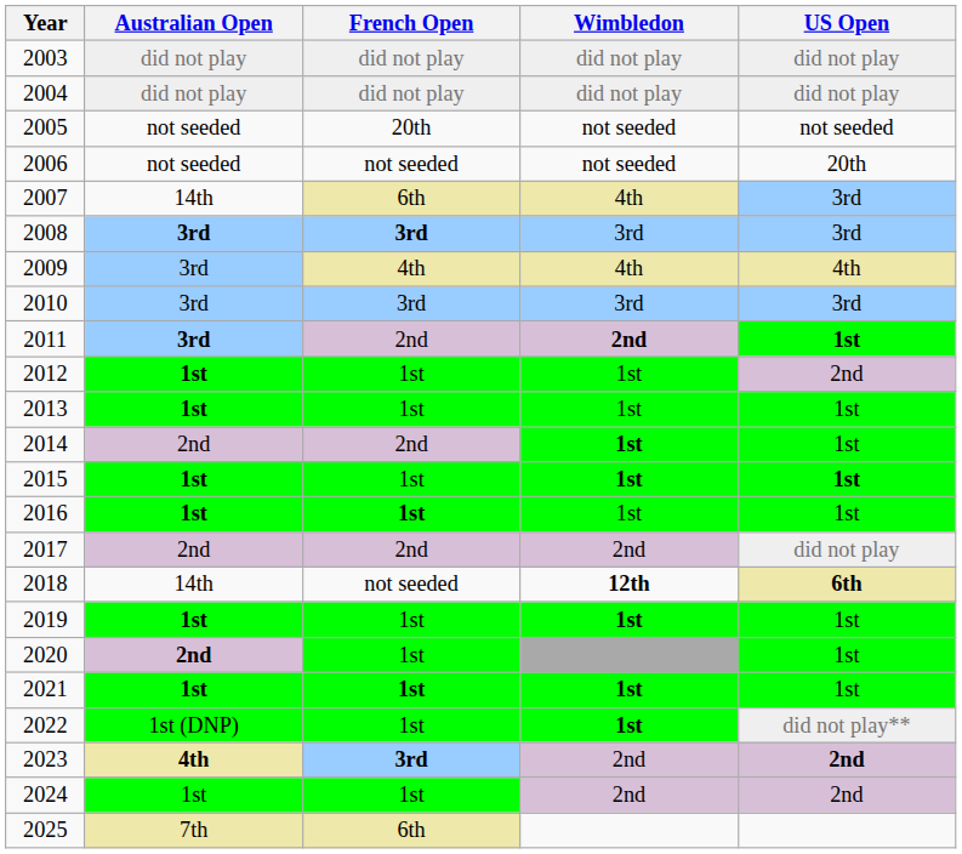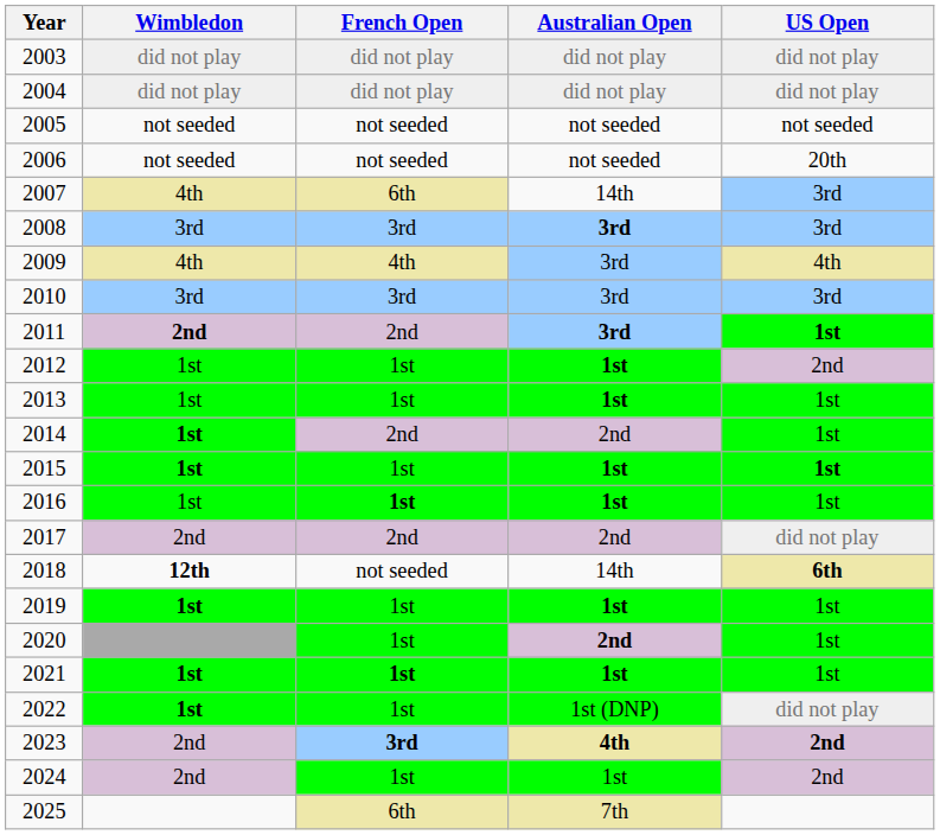 <table class=wikitable style=text-align:center>
 <tr>
 <th width=50>Year</th>
+<th width=150><a href='#'>Wimbledon</a></th>
+<th width=150><a href='#'>French Open</a></th>
 <th width=150><a href='#'>Australian Open</a></th>
-<th width=150><a href='#'>French Open</a></th>
-<th width=150><a href='#'>Wimbledon</a></th>
 <th width=150><a href='#'>US Open</a></th>
 </tr>
 <tr>
 <td>2003</td>
 <td style="color:#767676; background:#efefef">did not play</td>
 <td style="color:#767676; background:#efefef">did not play</td>
 <td style="color:#767676; background:#efefef">did not play</td>
 <td style="color:#767676; background:#efefef">did not play</td>
 </tr>
 <tr>
 <td>2004</td>
 <td style="color:#767676; background:#efefef">did not play</td>
 <td style="color:#767676; background:#efefef">did not play</td>
 <td style="color:#767676; background:#efefef">did not play</td>
 <td style="color:#767676; background:#efefef">did not play</td>
 </tr>
 <tr>
 <td>2005</td>
 <td>not seeded</td>
-<td>20th</td>
+<td>not seeded</td>
 <td>not seeded</td>
 <td>not seeded</td>
 </tr>
 <tr>
 <td>2006</td>
 <td>not seeded</td>
 <td>not seeded</td>
 <td>not seeded</td>
 <td>20th</td>
 </tr>
 <tr>
 <td>2007</td>
+<td bgcolor=eee8aa>4th</td>
+<td bgcolor=eee8aa>6th</td>
 <td>14th</td>
-<td bgcolor=eee8aa>6th</td>
-<td bgcolor=eee8aa>4th</td>
 <td bgcolor=99ccff>3rd</td>
 </tr>
 <tr>
 <td>2008</td>
+<td bgcolor=99ccff>3rd</td>
+<td bgcolor=99ccff>3rd</td>
 <td bgcolor=99ccff><strong>3rd</strong></td>
-<td bgcolor=99ccff><strong>3rd</strong></td>
-<td bgcolor=99ccff>3rd</td>
 <td bgcolor=99ccff>3rd</td>
 </tr>
 <tr>
 <td>2009</td>
-<td bgcolor=99ccff>3rd</td>
 <td bgcolor=eee8aa>4th</td>
 <td bgcolor=eee8aa>4th</td>
+<td bgcolor=99ccff>3rd</td>
 <td bgcolor=eee8aa>4th</td>
 </tr>
 <tr>
 <td>2010</td>
 <td bgcolor=99ccff>3rd</td>
 <td bgcolor=99ccff>3rd</td>
 <td bgcolor=99ccff>3rd</td>
 <td bgcolor=99ccff>3rd</td>
 </tr>
 <tr>
 <td>2011</td>
+<td bgcolor=thistle><strong>2nd</strong></td>
+<td bgcolor=thistle>2nd</td>
 <td bgcolor=99ccff><strong>3rd</strong></td>
-<td bgcolor=thistle>2nd</td>
-<td bgcolor=thistle><strong>2nd</strong></td>
 <td bgcolor=lime><strong>1st</strong></td>
 </tr>
 <tr>
 <td>2012</td>
-<td bgcolor=lime><strong>1st</strong></td>
 <td bgcolor=lime>1st</td>
 <td bgcolor=lime>1st</td>
+<td bgcolor=lime><strong>1st</strong></td>
 <td bgcolor=thistle>2nd</td>
 </tr>
 <tr>
 <td>2013</td>
-<td bgcolor=lime><strong>1st</strong></td>
 <td bgcolor=lime>1st</td>
 <td bgcolor=lime>1st</td>
+<td bgcolor=lime><strong>1st</strong></td>
 <td bgcolor=lime>1st</td>
 </tr>
 <tr>
 <td>2014</td>
+<td bgcolor=lime><strong>1st</strong></td>
 <td bgcolor=thistle>2nd</td>
 <td bgcolor=thistle>2nd</td>
-<td bgcolor=lime><strong>1st</strong></td>
 <td bgcolor=lime>1st</td>
 </tr>
 <tr>
 <td>2015</td>
 <td bgcolor=lime><strong>1st</strong></td>
 <td bgcolor=lime>1st</td>
 <td bgcolor=lime><strong>1st</strong></td>
 <td bgcolor=lime><strong>1st</strong></td>
 </tr>
 <tr>
 <td>2016</td>
+<td bgcolor=lime>1st</td>
 <td bgcolor=lime><strong>1st</strong></td>
 <td bgcolor=lime><strong>1st</strong></td>
-<td bgcolor=lime>1st</td>
 <td bgcolor=lime>1st</td>
 </tr>
 <tr>
 <td>2017</td>
 <td bgcolor=thistle>2nd</td>
 <td bgcolor=thistle>2nd</td>
 <td bgcolor=thistle>2nd</td>
 <td style="color:#767676; background:#efefef">did not play</td>
 </tr>
 <tr>
 <td>2018</td>
+<td><strong>12th</strong></td>
+<td>not seeded</td>
 <td>14th</td>
-<td>not seeded</td>
-<td><strong>12th</strong></td>
 <td bgcolor=eee8aa><strong>6th</strong></td>
 </tr>
 <tr>
 <td>2019</td>
 <td bgcolor=lime><strong>1st</strong></td>
 <td bgcolor=lime>1st</td>
 <td bgcolor=lime><strong>1st</strong></td>
 <td bgcolor=lime>1st</td>
 </tr>
 <tr>
 <td>2020</td>
+<td bgcolor="darkgray"></td>
+<td bgcolor=lime>1st</td>
 <td bgcolor=thistle><strong>2nd</strong></td>
-<td bgcolor=lime>1st</td>
-<td bgcolor="darkgray"></td>
 <td bgcolor=lime>1st</td>
 </tr>
 <tr>
 <td>2021</td>
 <td bgcolor=lime><strong>1st</strong></td>
 <td bgcolor=lime><strong>1st</strong></td>
 <td bgcolor=lime><strong>1st</strong></td>
 <td bgcolor=lime>1st</td>
 </tr>
 <tr>
 <td>2022</td>
+<td bgcolor=lime><strong>1st</strong></td>
+<td bgcolor=lime>1st</td>
 <td bgcolor=lime>1st (DNP)</td>
-<td bgcolor=lime>1st</td>
-<td bgcolor=lime><strong>1st</strong></td>
-<td style="color:#767676; background:#efefef">did not play**</td>
+<td style="color:#767676; background:#efefef">did not play</td>
 </tr>
 <tr>
 <td>2023</td>
+<td bgcolor=thistle>2nd</td>
+<td bgcolor=99ccff><strong>3rd</strong></td>
 <td bgcolor=eee8aa><strong>4th</strong></td>
-<td bgcolor=99ccff><strong>3rd</strong></td>
-<td bgcolor=thistle>2nd</td>
 <td bgcolor=thistle><strong>2nd</strong></td>
 </tr>
 <tr>
 <td>2024</td>
+<td bgcolor=thistle>2nd</td>
 <td bgcolor=lime>1st</td>
 <td bgcolor=lime>1st</td>
-<td bgcolor=thistle>2nd</td>
 <td bgcolor=thistle>2nd</td>
 </tr>
 <tr>
 <td>2025</td>
+<td></td>
+<td bgcolor=eee8aa>6th</td>
 <td bgcolor=eee8aa>7th</td>
-<td bgcolor=eee8aa>6th</td>
-<td></td>
 <td></td>
 </tr>
 </table>
